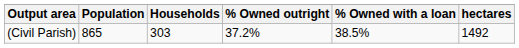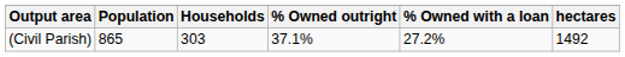 <table class="wikitable">
 <tr>
 </tr>
 <tr>
 <th>Output area</th>
 <th>Population</th>
 <th>Households</th>
 <th>% Owned outright</th>
 <th>% Owned with a loan</th>
 <th>hectares</th>
 </tr>
 <tr>
 <td>(Civil Parish)</td>
 <td>865</td>
 <td>303</td>
-<td>37.2%</td>
-<td>38.5%</td>
+<td>37.1%</td>
+<td>27.2%</td>
 <td>1492</td>
 </tr>
 </table>
